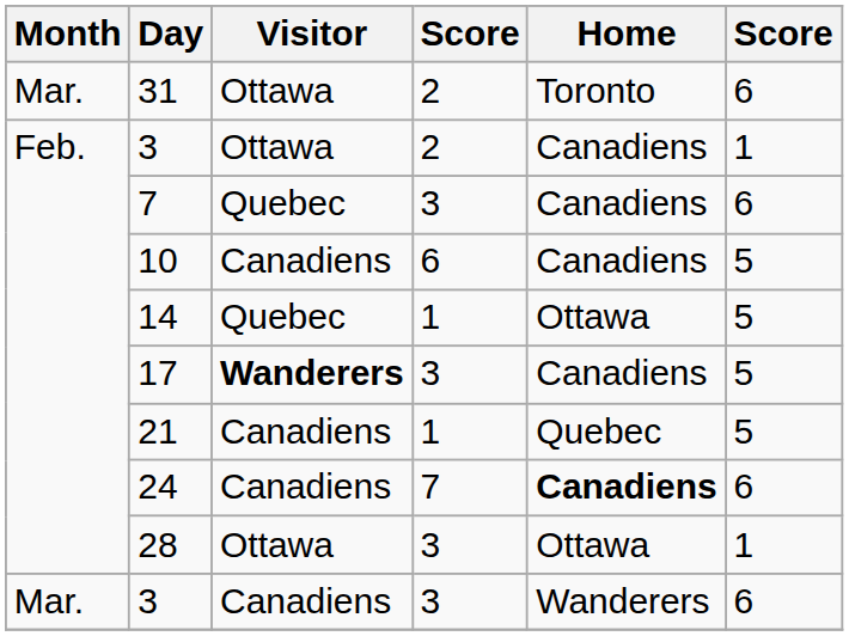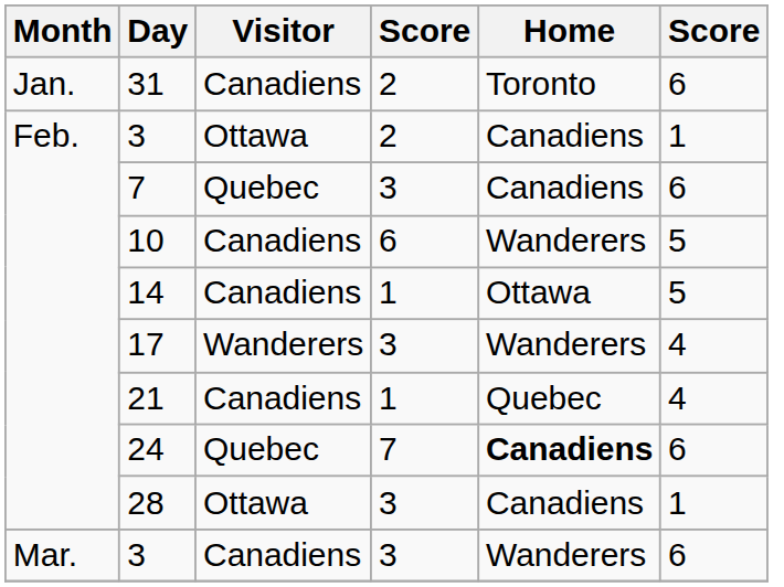 <table class="wikitable">
 <tr>
 <th>Month</th>
 <th>Day</th>
 <th>Visitor</th>
 <th>Score</th>
 <th>Home</th>
 <th>Score</th>
 </tr>
 <tr>
-<td valign=top>Mar.</td>
+<td valign=top>Jan.</td>
 <td>31</td>
-<td>Ottawa</td>
+<td>Canadiens</td>
 <td>2</td>
 <td>Toronto</td>
 <td>6</td>
 </tr>
 <tr>
 <td rowspan=8 valign=top>Feb.</td>
 <td>3</td>
 <td>Ottawa</td>
 <td>2</td>
 <td>Canadiens</td>
 <td>1</td>
 </tr>
 <tr>
 <td>7</td>
 <td>Quebec</td>
 <td>3</td>
 <td>Canadiens</td>
 <td>6</td>
 </tr>
 <tr>
 <td>10</td>
 <td>Canadiens</td>
 <td>6</td>
-<td>Canadiens</td>
+<td>Wanderers</td>
 <td>5</td>
 </tr>
 <tr>
 <td>14</td>
-<td>Quebec</td>
+<td>Canadiens</td>
 <td>1</td>
 <td>Ottawa</td>
 <td>5</td>
 </tr>
 <tr>
 <td>17</td>
-<td><strong>Wanderers</strong></td>
+<td>Wanderers</td>
 <td>3</td>
-<td>Canadiens</td>
-<td>5</td>
+<td>Wanderers</td>
+<td>4</td>
 </tr>
 <tr>
 <td>21</td>
 <td>Canadiens</td>
 <td>1</td>
 <td>Quebec</td>
-<td>5</td>
+<td>4</td>
 </tr>
 <tr>
 <td>24</td>
-<td>Canadiens</td>
+<td>Quebec</td>
 <td>7</td>
 <td><strong>Canadiens</strong></td>
 <td>6</td>
 </tr>
 <tr>
 <td>28</td>
 <td>Ottawa</td>
 <td>3</td>
-<td>Ottawa</td>
+<td>Canadiens</td>
 <td>1</td>
 </tr>
 <tr>
 <td valign=top>Mar.</td>
 <td>3</td>
 <td>Canadiens</td>
 <td>3</td>
 <td>Wanderers</td>
 <td>6</td>
 </tr>
 <tr>
 </tr>
 </table>
